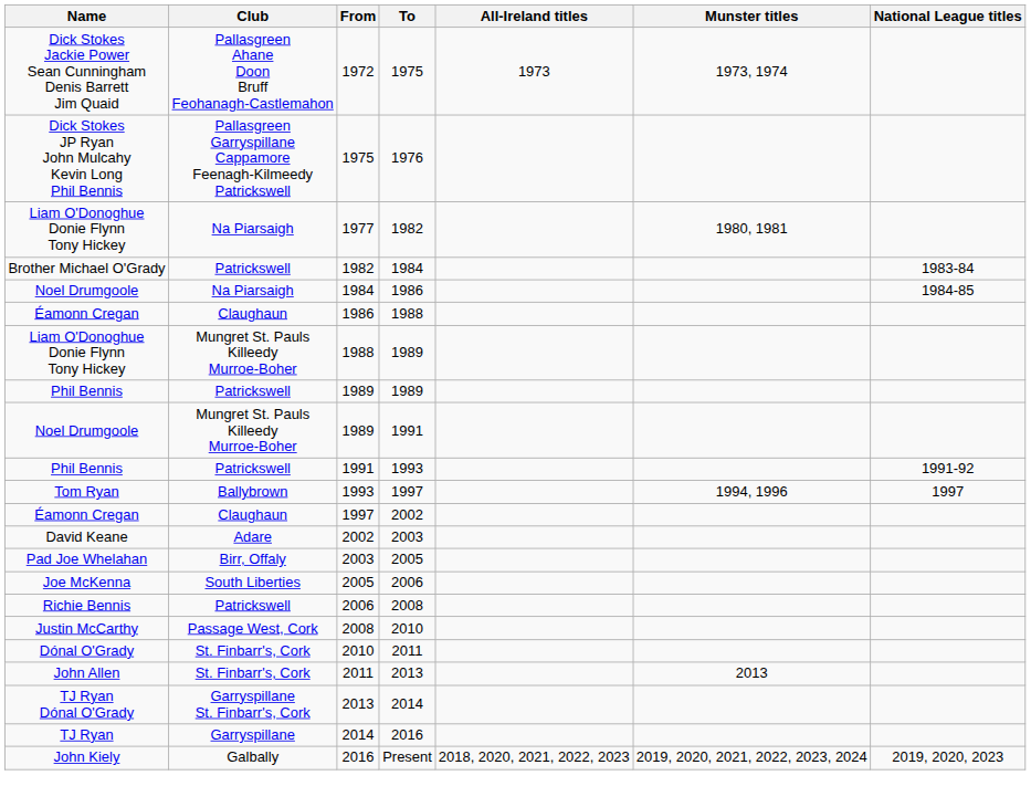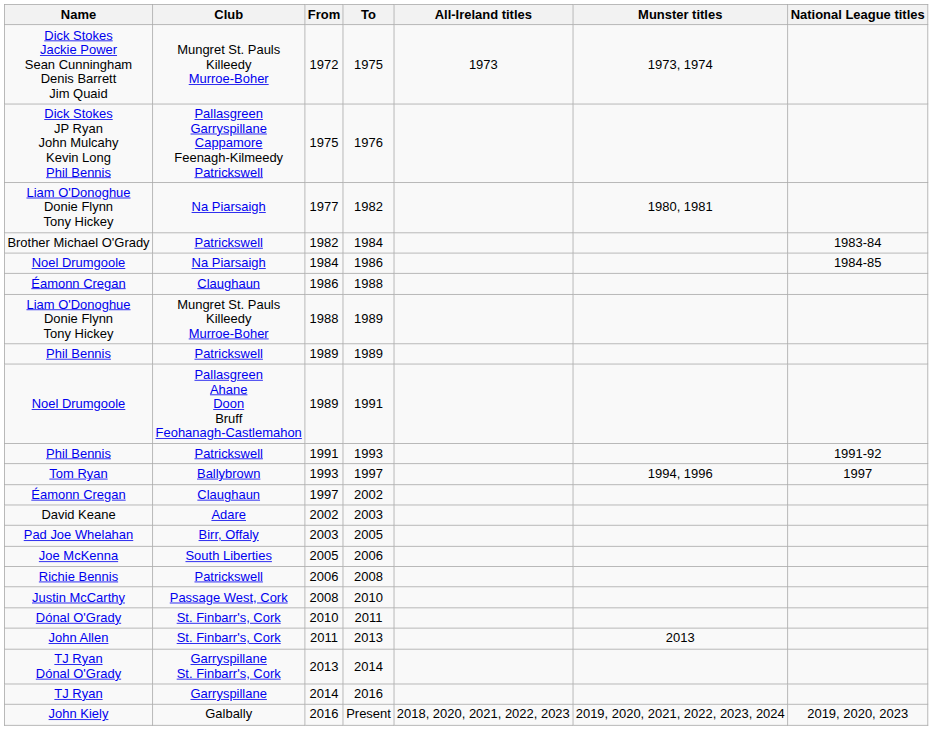 <table class="wikitable" style="text-align: center;">
 <tr>
 <th>Name</th>
 <th>Club</th>
 <th>From</th>
 <th>To</th>
 <th>All-Ireland titles</th>
 <th>Munster titles</th>
 <th>National League titles</th>
 </tr>
 <tr>
 <td><a href='#'>Dick Stokes</a><br><a href='#'>Jackie Power</a><br>Sean Cunningham<br>Denis Barrett<br>Jim Quaid</td>
-<td><a href='#'>Pallasgreen</a><br><a href='#'>Ahane</a><br><a href='#'>Doon</a><br>Bruff<br><a href='#'>Feohanagh-Castlemahon</a></td>
+<td>Mungret St. Pauls<br>Killeedy<br><a href='#'>Murroe-Boher</a></td>
 <td>1972</td>
 <td>1975</td>
 <td>1973</td>
 <td>1973, 1974</td>
 <td></td>
 </tr>
 <tr>
 <td><a href='#'>Dick Stokes</a><br>JP Ryan<br>John Mulcahy<br>Kevin Long<br><a href='#'>Phil Bennis</a></td>
 <td><a href='#'>Pallasgreen</a><br><a href='#'>Garryspillane</a><br><a href='#'>Cappamore</a><br>Feenagh-Kilmeedy<br><a href='#'>Patrickswell</a></td>
 <td>1975</td>
 <td>1976</td>
 <td></td>
 <td></td>
 <td></td>
 </tr>
 <tr>
 <td><a href='#'>Liam O'Donoghue</a><br>Donie Flynn<br>Tony Hickey</td>
 <td><a href='#'>Na Piarsaigh</a></td>
 <td>1977</td>
 <td>1982</td>
 <td></td>
 <td>1980, 1981</td>
 <td></td>
 </tr>
 <tr>
 <td>Brother Michael O'Grady</td>
 <td><a href='#'>Patrickswell</a></td>
 <td>1982</td>
 <td>1984</td>
 <td></td>
 <td></td>
 <td>1983-84</td>
 </tr>
 <tr>
 <td><a href='#'>Noel Drumgoole</a></td>
 <td><a href='#'>Na Piarsaigh</a></td>
 <td>1984</td>
 <td>1986</td>
 <td></td>
 <td></td>
 <td>1984-85</td>
 </tr>
 <tr>
 <td><a href='#'>Éamonn Cregan</a></td>
 <td><a href='#'>Claughaun</a></td>
 <td>1986</td>
 <td>1988</td>
 <td></td>
 <td></td>
 <td></td>
 </tr>
 <tr>
 <td><a href='#'>Liam O'Donoghue</a><br>Donie Flynn<br>Tony Hickey</td>
 <td>Mungret St. Pauls<br>Killeedy<br><a href='#'>Murroe-Boher</a></td>
 <td>1988</td>
 <td>1989</td>
 <td></td>
 <td></td>
 <td></td>
 </tr>
 <tr>
 <td><a href='#'>Phil Bennis</a></td>
 <td><a href='#'>Patrickswell</a></td>
 <td>1989</td>
 <td>1989</td>
 <td></td>
 <td></td>
 <td></td>
 </tr>
 <tr>
 <td><a href='#'>Noel Drumgoole</a></td>
-<td>Mungret St. Pauls<br>Killeedy<br><a href='#'>Murroe-Boher</a></td>
+<td><a href='#'>Pallasgreen</a><br><a href='#'>Ahane</a><br><a href='#'>Doon</a><br>Bruff<br><a href='#'>Feohanagh-Castlemahon</a></td>
 <td>1989</td>
 <td>1991</td>
 <td></td>
 <td></td>
 <td></td>
 </tr>
 <tr>
 <td><a href='#'>Phil Bennis</a></td>
 <td><a href='#'>Patrickswell</a></td>
 <td>1991</td>
 <td>1993</td>
 <td></td>
 <td></td>
 <td>1991-92</td>
 </tr>
 <tr>
 <td><a href='#'>Tom Ryan</a></td>
 <td><a href='#'>Ballybrown</a></td>
 <td>1993</td>
 <td>1997</td>
 <td></td>
 <td>1994, 1996</td>
 <td>1997</td>
 </tr>
 <tr>
 <td><a href='#'>Éamonn Cregan</a></td>
 <td><a href='#'>Claughaun</a></td>
 <td>1997</td>
 <td>2002</td>
 <td></td>
 <td></td>
 <td></td>
 </tr>
 <tr>
 <td>David Keane</td>
 <td><a href='#'>Adare</a></td>
 <td>2002</td>
 <td>2003</td>
 <td></td>
 <td></td>
 <td></td>
 </tr>
 <tr>
 <td><a href='#'>Pad Joe Whelahan</a></td>
 <td><a href='#'>Birr, Offaly</a></td>
 <td>2003</td>
 <td>2005</td>
 <td></td>
 <td></td>
 <td></td>
 </tr>
 <tr>
 <td><a href='#'>Joe McKenna</a></td>
 <td><a href='#'>South Liberties</a></td>
 <td>2005</td>
 <td>2006</td>
 <td></td>
 <td></td>
 <td></td>
 </tr>
 <tr>
 <td><a href='#'>Richie Bennis</a></td>
 <td><a href='#'>Patrickswell</a></td>
 <td>2006</td>
 <td>2008</td>
 <td></td>
 <td></td>
 <td></td>
 </tr>
 <tr>
 <td><a href='#'>Justin McCarthy</a></td>
 <td><a href='#'>Passage West, Cork</a></td>
 <td>2008</td>
 <td>2010</td>
 <td></td>
 <td></td>
 <td></td>
 </tr>
 <tr>
 <td><a href='#'>Dónal O'Grady</a></td>
 <td><a href='#'>St. Finbarr's, Cork</a></td>
 <td>2010</td>
 <td>2011</td>
 <td></td>
 <td></td>
 <td></td>
 </tr>
 <tr>
 <td><a href='#'>John Allen</a></td>
 <td><a href='#'>St. Finbarr's, Cork</a></td>
 <td>2011</td>
 <td>2013</td>
 <td></td>
 <td>2013</td>
 <td></td>
 </tr>
 <tr>
 <td><a href='#'>TJ Ryan</a><br><a href='#'>Dónal O'Grady</a></td>
 <td><a href='#'>Garryspillane</a><br><a href='#'>St. Finbarr's, Cork</a></td>
 <td>2013</td>
 <td>2014</td>
 <td></td>
 <td></td>
 <td></td>
 </tr>
 <tr>
 <td><a href='#'>TJ Ryan</a></td>
 <td><a href='#'>Garryspillane</a></td>
 <td>2014</td>
 <td>2016</td>
 <td></td>
 <td></td>
 <td></td>
 </tr>
 <tr>
 <td><a href='#'>John Kiely</a></td>
 <td>Galbally</td>
 <td>2016</td>
 <td>Present</td>
 <td>2018, 2020, 2021, 2022, 2023</td>
 <td>2019, 2020, 2021, 2022, 2023, 2024</td>
 <td>2019, 2020, 2023</td>
 </tr>
 </table>
